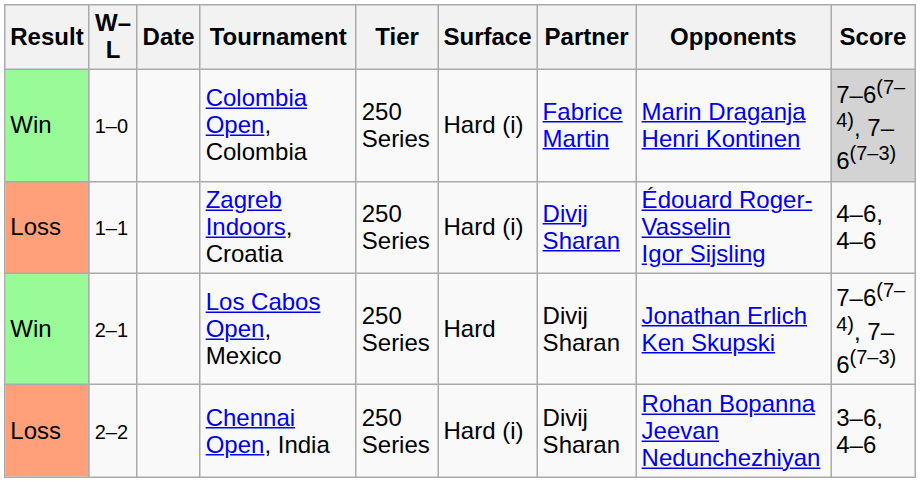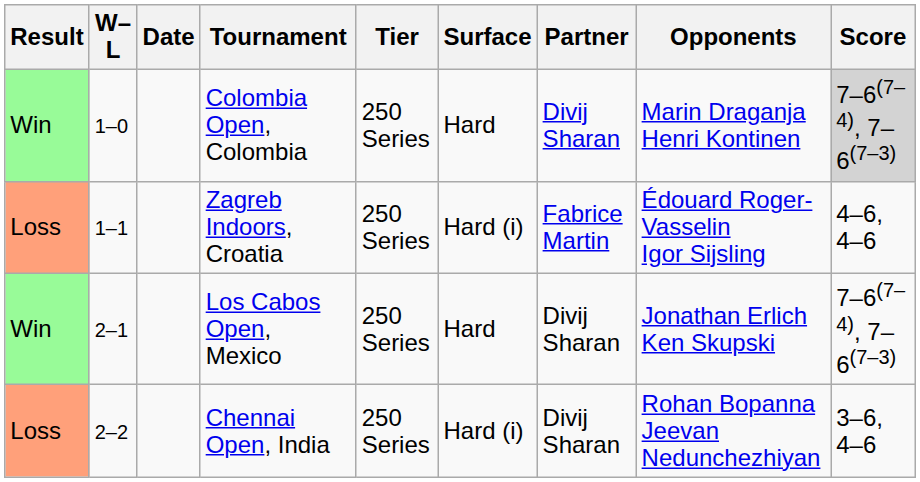 <table class="sortable wikitable">
 <tr>
 <th>Result</th>
 <th class="unsortable">W–L</th>
 <th>Date</th>
 <th>Tournament</th>
 <th>Tier</th>
 <th>Surface</th>
 <th>Partner</th>
 <th>Opponents</th>
 <th class="unsortable">Score</th>
 </tr>
 <tr>
 <td bgcolor=98FB98>Win</td>
 <td><small>1–0</small></td>
 <td><a href='#'></a></td>
 <td><a href='#'>Colombia Open</a>, Colombia</td>
 <td>250 Series</td>
-<td>Hard (i)</td>
-<td> <a href='#'>Fabrice Martin</a></td>
+<td>Hard</td>
+<td> <a href='#'>Divij Sharan</a></td>
 <td> <a href='#'>Marin Draganja</a><br> <a href='#'>Henri Kontinen</a></td>
 <td style="background: lightgrey;">7–6<sup>(7–4)</sup>, 7–6<sup>(7–3)</sup></td>
 </tr>
 <tr>
 <td bgcolor=FFA07A>Loss</td>
 <td><small>1–1</small></td>
 <td><a href='#'></a></td>
 <td><a href='#'>Zagreb Indoors</a>, Croatia</td>
 <td>250 Series</td>
 <td>Hard (i)</td>
-<td> <a href='#'>Divij Sharan</a></td>
+<td> <a href='#'>Fabrice Martin</a></td>
 <td> <a href='#'>Édouard Roger-Vasselin</a><br> <a href='#'>Igor Sijsling</a></td>
 <td>4–6, 4–6</td>
 </tr>
 <tr>
 <td bgcolor=98FB98>Win</td>
 <td><small>2–1</small></td>
 <td><a href='#'></a></td>
 <td><a href='#'>Los Cabos Open</a>, Mexico</td>
 <td>250 Series</td>
 <td>Hard</td>
 <td> Divij Sharan</td>
 <td> <a href='#'>Jonathan Erlich</a><br> <a href='#'>Ken Skupski</a></td>
 <td>7–6<sup>(7–4)</sup>, 7–6<sup>(7–3)</sup></td>
 </tr>
 <tr>
 <td bgcolor=FFA07A>Loss</td>
 <td><small>2–2</small></td>
 <td><a href='#'></a></td>
 <td><a href='#'>Chennai Open</a>, India</td>
 <td>250 Series</td>
 <td>Hard (i)</td>
 <td> Divij Sharan</td>
 <td> <a href='#'>Rohan Bopanna</a><br> <a href='#'>Jeevan Nedunchezhiyan</a></td>
 <td>3–6, 4–6</td>
 </tr>
 </table>
